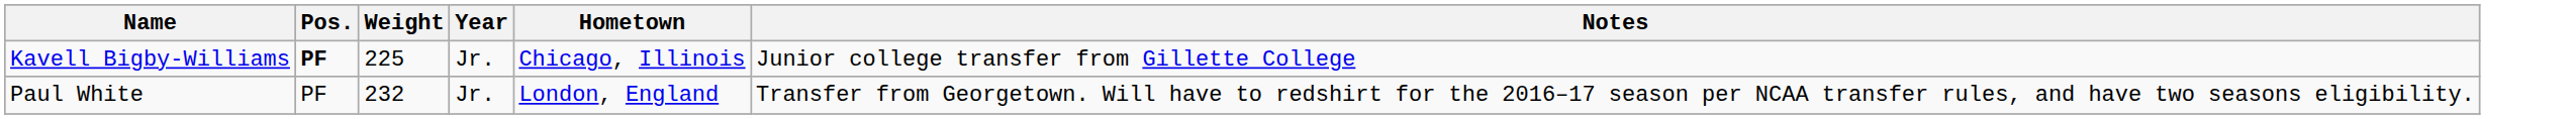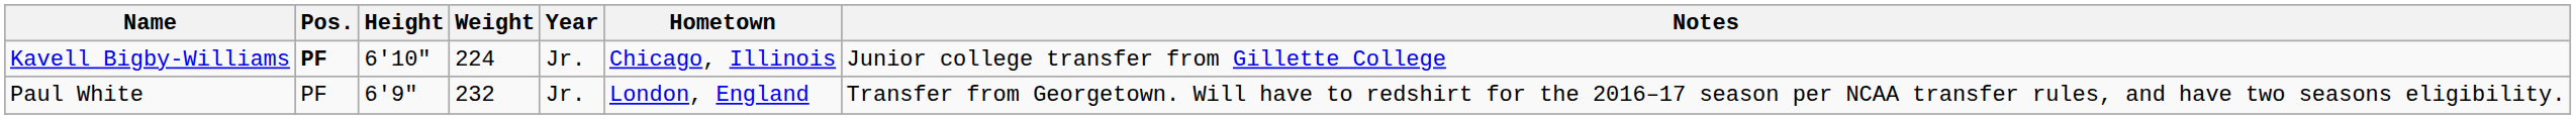 <table class="wikitable sortable">
 <tr>
 <th>Name</th>
 <th>Pos.</th>
+<th>Height</th>
 <th>Weight</th>
 <th>Year</th>
 <th>Hometown</th>
 <th class="unsortable">Notes</th>
 </tr>
 <tr>
 <td sortname><a href='#'>Kavell Bigby-Williams</a></td>
 <td><strong>PF</strong></td>
-<td>225</td>
+<td>6'10"</td>
+<td>224</td>
 <td>Jr.</td>
 <td><a href='#'>Chicago</a>, <a href='#'>Illinois</a></td>
 <td>Junior college transfer from <a href='#'>Gillette College</a></td>
 </tr>
 <tr>
 <td sortname>Paul White</td>
 <td>PF</td>
+<td>6'9"</td>
 <td>232</td>
 <td>Jr.</td>
 <td><a href='#'>London</a>, <a href='#'>England</a></td>
 <td>Transfer from Georgetown. Will have to redshirt for the 2016–17 season per NCAA transfer rules, and have two seasons eligibility.</td>
 </tr>
 </table>
